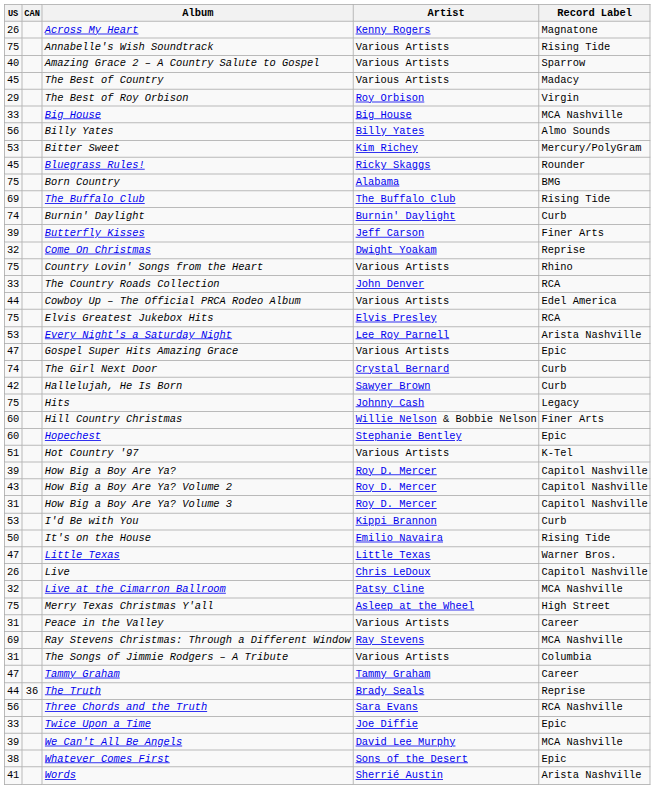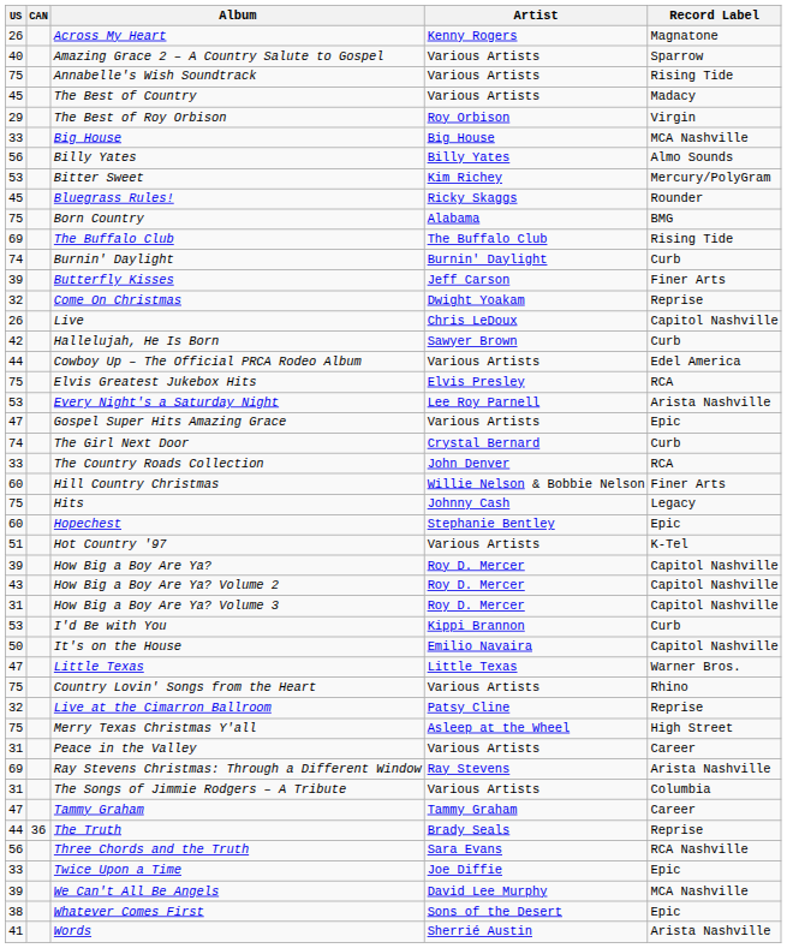 <table class="wikitable sortable">
 <tr>
 <th><small>US</small></th>
 <th><small>CAN</small></th>
 <th>Album</th>
 <th>Artist</th>
 <th>Record Label</th>
 </tr>
 <tr>
 <td align="center">26</td>
 <td align="center"></td>
 <td><em><a href='#'>Across My Heart</a></em></td>
 <td><a href='#'>Kenny Rogers</a></td>
 <td>Magnatone</td>
 </tr>
 <tr>
+<td align="center">40</td>
+<td align="center"></td>
+<td><em>Amazing Grace 2 – A Country Salute to Gospel</em></td>
+<td>Various Artists</td>
+<td>Sparrow</td>
+</tr>
+<tr>
 <td align="center">75</td>
 <td align="center"></td>
 <td><em>Annabelle's Wish Soundtrack</em></td>
 <td>Various Artists</td>
 <td>Rising Tide</td>
-</tr>
-<tr>
-<td align="center">40</td>
-<td align="center"></td>
-<td><em>Amazing Grace 2 – A Country Salute to Gospel</em></td>
-<td>Various Artists</td>
-<td>Sparrow</td>
 </tr>
 <tr>
 <td align="center">45</td>
 <td align="center"></td>
 <td><em>The Best of Country</em></td>
 <td>Various Artists</td>
 <td>Madacy</td>
 </tr>
 <tr>
 <td align="center">29</td>
 <td align="center"></td>
 <td><em>The Best of Roy Orbison</em></td>
 <td><a href='#'>Roy Orbison</a></td>
 <td>Virgin</td>
 </tr>
 <tr>
 <td align="center">33</td>
 <td align="center"></td>
 <td><em><a href='#'>Big House</a></em></td>
 <td><a href='#'>Big House</a></td>
 <td>MCA Nashville</td>
 </tr>
 <tr>
 <td align="center">56</td>
 <td align="center"></td>
 <td><em>Billy Yates</em></td>
 <td><a href='#'>Billy Yates</a></td>
 <td>Almo Sounds</td>
 </tr>
 <tr>
 <td align="center">53</td>
 <td align="center"></td>
 <td><em>Bitter Sweet</em></td>
 <td><a href='#'>Kim Richey</a></td>
 <td>Mercury/PolyGram</td>
 </tr>
 <tr>
 <td align="center">45</td>
 <td align="center"></td>
 <td><em><a href='#'>Bluegrass Rules!</a></em></td>
 <td><a href='#'>Ricky Skaggs</a></td>
 <td>Rounder</td>
 </tr>
 <tr>
 <td align="center">75</td>
 <td align="center"></td>
 <td><em>Born Country</em></td>
 <td><a href='#'>Alabama</a></td>
 <td>BMG</td>
 </tr>
 <tr>
 <td align="center">69</td>
 <td align="center"></td>
 <td><em><a href='#'>The Buffalo Club</a></em></td>
 <td><a href='#'>The Buffalo Club</a></td>
 <td>Rising Tide</td>
 </tr>
 <tr>
 <td align="center">74</td>
 <td align="center"></td>
 <td><em>Burnin' Daylight</em></td>
 <td><a href='#'>Burnin' Daylight</a></td>
 <td>Curb</td>
 </tr>
 <tr>
 <td align="center">39</td>
 <td align="center"></td>
 <td><em><a href='#'>Butterfly Kisses</a></em></td>
 <td><a href='#'>Jeff Carson</a></td>
 <td>Finer Arts</td>
 </tr>
 <tr>
 <td align="center">32</td>
 <td align="center"></td>
 <td><em><a href='#'>Come On Christmas</a></em></td>
 <td><a href='#'>Dwight Yoakam</a></td>
 <td>Reprise</td>
 </tr>
 <tr>
-<td align="center">75</td>
+<td align="center">26</td>
 <td align="center"></td>
-<td><em>Country Lovin' Songs from the Heart</em></td>
-<td>Various Artists</td>
-<td>Rhino</td>
+<td><em>Live</em></td>
+<td><a href='#'>Chris LeDoux</a></td>
+<td>Capitol Nashville</td>
 </tr>
 <tr>
-<td align="center">33</td>
+<td align="center">42</td>
 <td align="center"></td>
-<td><em>The Country Roads Collection</em></td>
-<td><a href='#'>John Denver</a></td>
-<td>RCA</td>
+<td><em>Hallelujah, He Is Born</em></td>
+<td><a href='#'>Sawyer Brown</a></td>
+<td>Curb</td>
 </tr>
 <tr>
 <td align="center">44</td>
 <td align="center"></td>
 <td><em>Cowboy Up – The Official PRCA Rodeo Album</em></td>
 <td>Various Artists</td>
 <td>Edel America</td>
 </tr>
 <tr>
 <td align="center">75</td>
 <td align="center"></td>
 <td><em>Elvis Greatest Jukebox Hits</em></td>
 <td><a href='#'>Elvis Presley</a></td>
 <td>RCA</td>
 </tr>
 <tr>
 <td align="center">53</td>
 <td align="center"></td>
 <td><em><a href='#'>Every Night's a Saturday Night</a></em></td>
 <td><a href='#'>Lee Roy Parnell</a></td>
 <td>Arista Nashville</td>
 </tr>
 <tr>
 <td align="center">47</td>
 <td align="center"></td>
 <td><em>Gospel Super Hits Amazing Grace</em></td>
 <td>Various Artists</td>
 <td>Epic</td>
 </tr>
 <tr>
 <td align="center">74</td>
 <td align="center"></td>
 <td><em>The Girl Next Door</em></td>
 <td><a href='#'>Crystal Bernard</a></td>
 <td>Curb</td>
 </tr>
 <tr>
-<td align="center">42</td>
+<td align="center">33</td>
 <td align="center"></td>
-<td><em>Hallelujah, He Is Born</em></td>
-<td><a href='#'>Sawyer Brown</a></td>
-<td>Curb</td>
+<td><em>The Country Roads Collection</em></td>
+<td><a href='#'>John Denver</a></td>
+<td>RCA</td>
+</tr>
+<tr>
+<td align="center">60</td>
+<td align="center"></td>
+<td><em>Hill Country Christmas</em></td>
+<td><a href='#'>Willie Nelson</a> & Bobbie Nelson</td>
+<td>Finer Arts</td>
 </tr>
 <tr>
 <td align="center">75</td>
 <td align="center"></td>
 <td><em>Hits</em></td>
 <td><a href='#'>Johnny Cash</a></td>
 <td>Legacy</td>
-</tr>
-<tr>
-<td align="center">60</td>
-<td align="center"></td>
-<td><em>Hill Country Christmas</em></td>
-<td><a href='#'>Willie Nelson</a> & Bobbie Nelson</td>
-<td>Finer Arts</td>
 </tr>
 <tr>
 <td align="center">60</td>
 <td align="center"></td>
 <td><em><a href='#'>Hopechest</a></em></td>
 <td><a href='#'>Stephanie Bentley</a></td>
 <td>Epic</td>
 </tr>
 <tr>
 <td align="center">51</td>
 <td align="center"></td>
 <td><em>Hot Country '97</em></td>
 <td>Various Artists</td>
 <td>K-Tel</td>
 </tr>
 <tr>
 <td align="center">39</td>
 <td align="center"></td>
 <td><em>How Big a Boy Are Ya?</em></td>
 <td><a href='#'>Roy D. Mercer</a></td>
 <td>Capitol Nashville</td>
 </tr>
 <tr>
 <td align="center">43</td>
 <td align="center"></td>
 <td><em>How Big a Boy Are Ya? Volume 2</em></td>
 <td><a href='#'>Roy D. Mercer</a></td>
 <td>Capitol Nashville</td>
 </tr>
 <tr>
 <td align="center">31</td>
 <td align="center"></td>
 <td><em>How Big a Boy Are Ya? Volume 3</em></td>
 <td><a href='#'>Roy D. Mercer</a></td>
 <td>Capitol Nashville</td>
 </tr>
 <tr>
 <td align="center">53</td>
 <td align="center"></td>
 <td><em>I'd Be with You</em></td>
 <td><a href='#'>Kippi Brannon</a></td>
 <td>Curb</td>
 </tr>
 <tr>
 <td align="center">50</td>
 <td align="center"></td>
 <td><em>It's on the House</em></td>
 <td><a href='#'>Emilio Navaira</a></td>
-<td>Rising Tide</td>
+<td>Capitol Nashville</td>
 </tr>
 <tr>
 <td align="center">47</td>
 <td align="center"></td>
 <td><em><a href='#'>Little Texas</a></em></td>
 <td><a href='#'>Little Texas</a></td>
 <td>Warner Bros.</td>
 </tr>
 <tr>
-<td align="center">26</td>
+<td align="center">75</td>
 <td align="center"></td>
-<td><em>Live</em></td>
-<td><a href='#'>Chris LeDoux</a></td>
-<td>Capitol Nashville</td>
+<td><em>Country Lovin' Songs from the Heart</em></td>
+<td>Various Artists</td>
+<td>Rhino</td>
 </tr>
 <tr>
 <td align="center">32</td>
 <td align="center"></td>
 <td><em><a href='#'>Live at the Cimarron Ballroom</a></em></td>
 <td><a href='#'>Patsy Cline</a></td>
-<td>MCA Nashville</td>
+<td>Reprise</td>
 </tr>
 <tr>
 <td align="center">75</td>
 <td align="center"></td>
 <td><em>Merry Texas Christmas Y'all</em></td>
 <td><a href='#'>Asleep at the Wheel</a></td>
 <td>High Street</td>
 </tr>
 <tr>
 <td align="center">31</td>
 <td align="center"></td>
 <td><em>Peace in the Valley</em></td>
 <td>Various Artists</td>
 <td>Career</td>
 </tr>
 <tr>
 <td align="center">69</td>
 <td align="center"></td>
 <td><em>Ray Stevens Christmas: Through a Different Window</em></td>
 <td><a href='#'>Ray Stevens</a></td>
-<td>MCA Nashville</td>
+<td>Arista Nashville</td>
 </tr>
 <tr>
 <td align="center">31</td>
 <td align="center"></td>
 <td><em>The Songs of Jimmie Rodgers – A Tribute</em></td>
 <td>Various Artists</td>
 <td>Columbia</td>
 </tr>
 <tr>
 <td align="center">47</td>
 <td align="center"></td>
 <td><em><a href='#'>Tammy Graham</a></em></td>
 <td><a href='#'>Tammy Graham</a></td>
 <td>Career</td>
 </tr>
 <tr>
 <td align="center">44</td>
 <td align="center">36</td>
 <td><em><a href='#'>The Truth</a></em></td>
 <td><a href='#'>Brady Seals</a></td>
 <td>Reprise</td>
 </tr>
 <tr>
 <td align="center">56</td>
 <td align="center"></td>
 <td><em><a href='#'>Three Chords and the Truth</a></em></td>
 <td><a href='#'>Sara Evans</a></td>
 <td>RCA Nashville</td>
 </tr>
 <tr>
 <td align="center">33</td>
 <td align="center"></td>
 <td><em><a href='#'>Twice Upon a Time</a></em></td>
 <td><a href='#'>Joe Diffie</a></td>
 <td>Epic</td>
 </tr>
 <tr>
 <td align="center">39</td>
 <td align="center"></td>
 <td><em><a href='#'>We Can't All Be Angels</a></em></td>
 <td><a href='#'>David Lee Murphy</a></td>
 <td>MCA Nashville</td>
 </tr>
 <tr>
 <td align="center">38</td>
 <td align="center"></td>
 <td><em><a href='#'>Whatever Comes First</a></em></td>
 <td><a href='#'>Sons of the Desert</a></td>
 <td>Epic</td>
 </tr>
 <tr>
 <td align="center">41</td>
 <td align="center"></td>
 <td><em><a href='#'>Words</a></em></td>
 <td><a href='#'>Sherrié Austin</a></td>
 <td>Arista Nashville</td>
 </tr>
 </table>
